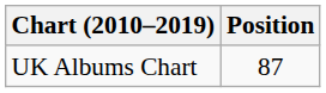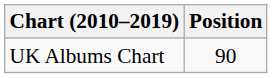 <table class="wikitable">
 <tr>
 <th scope="col">Chart (2010–2019)</th>
 <th scope="col">Position</th>
 </tr>
 <tr>
 <td>UK Albums Chart</td>
-<td style="text-align:center;">87</td>
+<td style="text-align:center;">90</td>
 </tr>
 </table>
